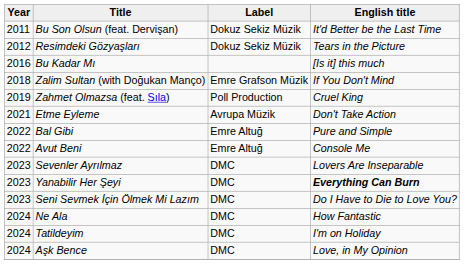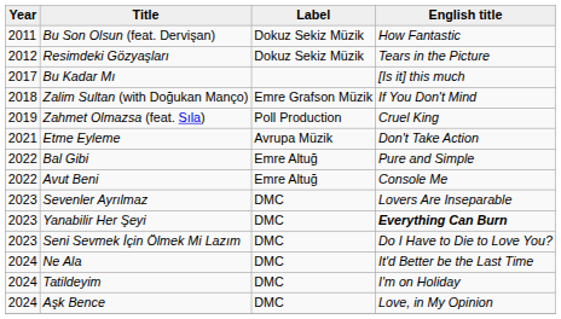 <table class="wikitable">
 <tr>
 <th style="background:#efefef;">Year</th>
 <th style="background:#efefef;">Title</th>
 <th style="background:#efefef;">Label</th>
 <th style="background:#efefef;">English title</th>
 </tr>
 <tr>
 <td>2011</td>
 <td><em>Bu Son Olsun</em> (feat. Dervişan)</td>
 <td>Dokuz Sekiz Müzik</td>
-<td><em>It'd Better be the Last Time</em></td>
+<td><em>How Fantastic</em></td>
 </tr>
 <tr>
 <td>2012</td>
 <td><em>Resimdeki Gözyaşları</em></td>
 <td>Dokuz Sekiz Müzik</td>
 <td><em>Tears in the Picture</em></td>
 </tr>
 <tr>
-<td>2016</td>
+<td>2017</td>
 <td><em>Bu Kadar Mı</em></td>
 <td></td>
 <td><em>[Is it] this much</em></td>
 </tr>
 <tr>
 <td>2018</td>
 <td><em>Zalim Sultan</em> (with Doğukan Manço)</td>
 <td>Emre Grafson Müzik</td>
 <td><em>If You Don't Mind</em></td>
 </tr>
 <tr>
 <td>2019</td>
 <td><em>Zahmet Olmazsa</em> (feat. <a href='#'>Sıla</a>)</td>
 <td>Poll Production</td>
 <td><em>Cruel King</em></td>
 </tr>
 <tr>
 <td>2021</td>
 <td><em>Etme Eyleme</em></td>
 <td>Avrupa Müzik</td>
 <td><em>Don't Take Action</em></td>
 </tr>
 <tr>
 <td>2022</td>
 <td><em>Bal Gibi</em></td>
 <td>Emre Altuğ</td>
 <td><em>Pure and Simple</em></td>
 </tr>
 <tr>
 <td>2022</td>
 <td><em>Avut Beni</em></td>
 <td>Emre Altuğ</td>
 <td><em>Console Me</em></td>
 </tr>
 <tr>
 <td>2023</td>
 <td><em>Sevenler Ayrılmaz</em></td>
 <td>DMC</td>
 <td><em>Lovers Are Inseparable</em></td>
 </tr>
 <tr>
 <td>2023</td>
 <td><em>Yanabilir Her Şeyi</em></td>
 <td>DMC</td>
 <td><strong><em>Everything Can Burn</em></strong></td>
 </tr>
 <tr>
 <td>2023</td>
 <td><em>Seni Sevmek İçin Ölmek Mi Lazım</em></td>
 <td>DMC</td>
 <td><em>Do I Have to Die to Love You?</em></td>
 </tr>
 <tr>
 <td>2024</td>
 <td><em>Ne Ala</em></td>
 <td>DMC</td>
-<td><em>How Fantastic</em></td>
+<td><em>It'd Better be the Last Time</em></td>
 </tr>
 <tr>
 <td>2024</td>
 <td><em>Tatildeyim</em></td>
 <td>DMC</td>
 <td><em>I'm on Holiday</em></td>
 </tr>
 <tr>
 <td>2024</td>
 <td><em>Aşk Bence</em></td>
 <td>DMC</td>
 <td><em>Love, in My Opinion</em></td>
 </tr>
 <tr>
 </tr>
 </table>
